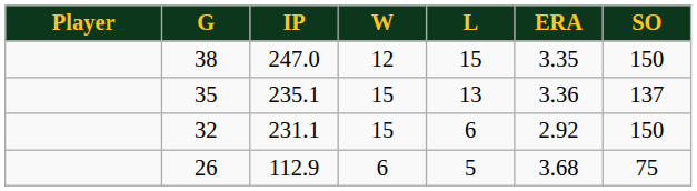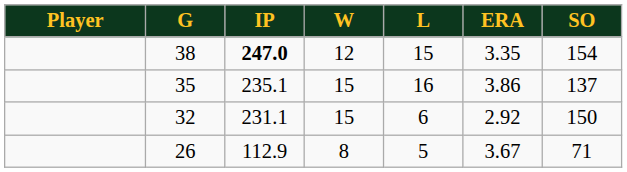 <table class="wikitable sortable">
 <tr>
 <th style="background:#0C371D;color:#ffc322;" width="16%">Player</th>
 <th style="background:#0C371D;color:#ffc322;" width="9%">G</th>
 <th style="background:#0C371D;color:#ffc322;" width="9%">IP</th>
 <th style="background:#0C371D;color:#ffc322;" width="9%">W</th>
 <th style="background:#0C371D;color:#ffc322;" width="9%">L</th>
 <th style="background:#0C371D;color:#ffc322;" width="9%">ERA</th>
 <th style="background:#0C371D;color:#ffc322;" width="9%">SO</th>
 </tr>
 <tr align="center">
 <td></td>
 <td>38</td>
-<td>247.0</td>
+<td><strong>247.0</strong></td>
 <td>12</td>
 <td>15</td>
 <td>3.35</td>
-<td>150</td>
+<td>154</td>
 </tr>
 <tr align="center">
 <td></td>
 <td>35</td>
 <td>235.1</td>
 <td>15</td>
-<td>13</td>
-<td>3.36</td>
+<td>16</td>
+<td>3.86</td>
 <td>137</td>
 </tr>
 <tr align="center">
 <td></td>
 <td>32</td>
 <td>231.1</td>
 <td>15</td>
 <td>6</td>
 <td>2.92</td>
 <td>150</td>
 </tr>
 <tr align="center">
 <td></td>
 <td>26</td>
 <td>112.9</td>
-<td>6</td>
+<td>8</td>
 <td>5</td>
-<td>3.68</td>
-<td>75</td>
+<td>3.67</td>
+<td>71</td>
 </tr>
 </table>
